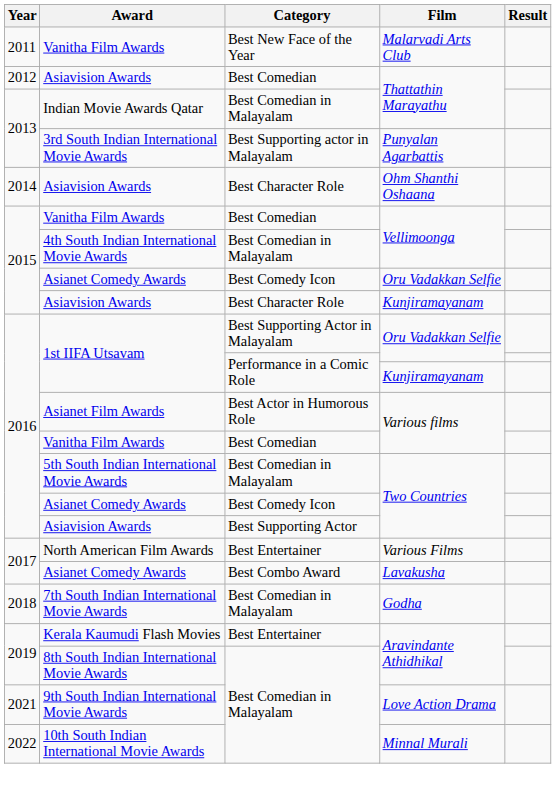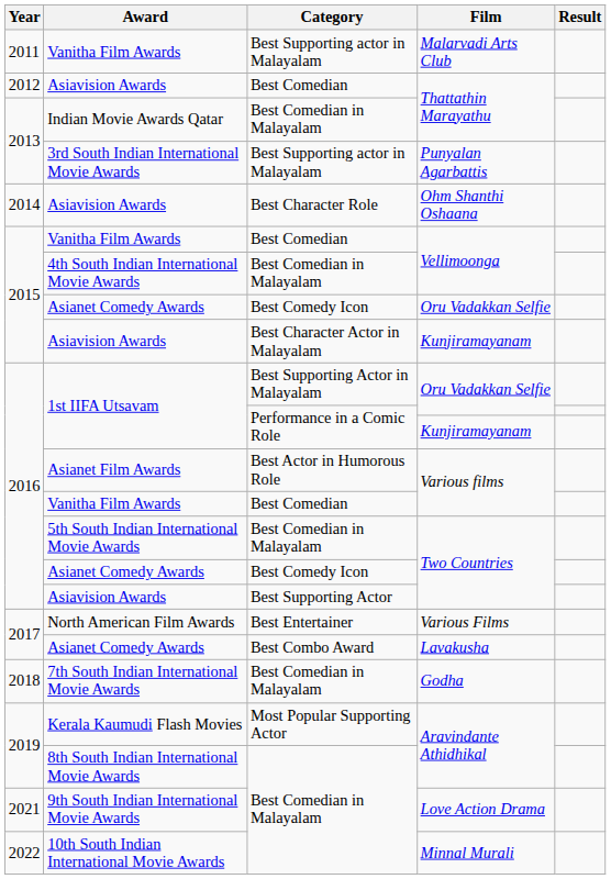 <table class="wikitable">
 <tr>
 <th>Year</th>
 <th>Award</th>
 <th>Category</th>
 <th>Film</th>
 <th>Result</th>
 </tr>
 <tr>
 <td>2011</td>
 <td><a href='#'>Vanitha Film Awards</a></td>
-<td>Best New Face of the Year</td>
+<td>Best Supporting actor in Malayalam</td>
 <td><em><a href='#'>Malarvadi Arts Club</a></em></td>
 <td></td>
 </tr>
 <tr>
 <td>2012</td>
 <td><a href='#'>Asiavision Awards</a></td>
 <td>Best Comedian</td>
 <td rowspan="2"><em><a href='#'>Thattathin Marayathu</a></em></td>
 <td></td>
 </tr>
 <tr>
 <td rowspan="2">2013</td>
 <td>Indian Movie Awards Qatar</td>
 <td>Best Comedian in Malayalam</td>
 <td></td>
 </tr>
 <tr>
 <td><a href='#'>3rd South Indian International Movie Awards</a></td>
 <td>Best Supporting actor in Malayalam</td>
 <td><em><a href='#'>Punyalan Agarbattis</a></em></td>
 <td></td>
 </tr>
 <tr>
 <td>2014</td>
 <td><a href='#'>Asiavision Awards</a></td>
 <td>Best Character Role</td>
 <td><em><a href='#'>Ohm Shanthi Oshaana</a></em></td>
 <td></td>
 </tr>
 <tr>
 <td rowspan="4">2015</td>
 <td><a href='#'>Vanitha Film Awards</a></td>
 <td>Best Comedian</td>
 <td rowspan="2"><em><a href='#'>Vellimoonga</a></em></td>
 <td></td>
 </tr>
 <tr>
 <td><a href='#'>4th South Indian International Movie Awards</a></td>
 <td>Best Comedian in Malayalam</td>
 <td></td>
 </tr>
 <tr>
 <td><a href='#'>Asianet Comedy Awards</a></td>
 <td>Best Comedy Icon</td>
 <td><em><a href='#'>Oru Vadakkan Selfie</a></em></td>
 <td></td>
 </tr>
 <tr>
 <td><a href='#'>Asiavision Awards</a></td>
-<td>Best Character Role</td>
+<td>Best Character Actor in Malayalam</td>
 <td><em><a href='#'>Kunjiramayanam</a></em></td>
 <td></td>
 </tr>
 <tr>
 <td rowspan="8">2016</td>
 <td rowspan="3"><a href='#'>1st IIFA Utsavam</a></td>
 <td>Best Supporting Actor in Malayalam</td>
 <td rowspan="2"><em><a href='#'>Oru Vadakkan Selfie</a></em></td>
 <td></td>
 </tr>
 <tr>
 <td rowspan=2>Performance in a Comic Role</td>
 <td></td>
 </tr>
 <tr>
 <td><em><a href='#'>Kunjiramayanam</a></em></td>
 <td></td>
 </tr>
 <tr>
 <td><a href='#'>Asianet Film Awards</a></td>
 <td>Best Actor in Humorous Role</td>
 <td rowspan="2"><em>Various films</em></td>
 <td></td>
 </tr>
 <tr>
 <td><a href='#'>Vanitha Film Awards</a></td>
 <td>Best Comedian</td>
 <td></td>
 </tr>
 <tr>
 <td><a href='#'>5th South Indian International Movie Awards</a></td>
 <td>Best Comedian in Malayalam</td>
 <td rowspan="3"><em><a href='#'>Two Countries</a></em></td>
 <td></td>
 </tr>
 <tr>
 <td><a href='#'>Asianet Comedy Awards</a></td>
 <td>Best Comedy Icon</td>
 <td></td>
 </tr>
 <tr>
 <td><a href='#'>Asiavision Awards</a></td>
 <td>Best Supporting Actor</td>
 <td></td>
 </tr>
 <tr>
 <td rowspan="2">2017</td>
 <td>North American Film Awards</td>
 <td>Best Entertainer</td>
 <td><em>Various Films</em></td>
 <td></td>
 </tr>
 <tr>
 <td><a href='#'>Asianet Comedy Awards</a></td>
 <td>Best Combo Award</td>
 <td><em><a href='#'>Lavakusha</a></em></td>
 <td></td>
 </tr>
 <tr>
 <td>2018</td>
 <td><a href='#'>7th South Indian International Movie Awards</a></td>
 <td>Best Comedian in Malayalam</td>
 <td><em><a href='#'>Godha</a></em></td>
 <td></td>
 </tr>
 <tr>
 <td rowspan="2">2019</td>
 <td><a href='#'>Kerala Kaumudi</a> Flash Movies</td>
-<td>Best Entertainer</td>
+<td>Most Popular Supporting Actor</td>
 <td rowspan="2"><em><a href='#'>Aravindante Athidhikal</a></em></td>
 <td></td>
 </tr>
 <tr>
 <td><a href='#'>8th South Indian International Movie Awards</a></td>
 <td rowspan="3">Best Comedian in Malayalam</td>
 <td></td>
 </tr>
 <tr>
 <td>2021</td>
 <td><a href='#'>9th South Indian International Movie Awards</a></td>
 <td><em><a href='#'>Love Action Drama</a></em></td>
 <td></td>
 </tr>
 <tr>
 <td>2022</td>
 <td><a href='#'>10th South Indian International Movie Awards</a></td>
 <td><em><a href='#'>Minnal Murali</a></em></td>
 <td></td>
 </tr>
 </table>
